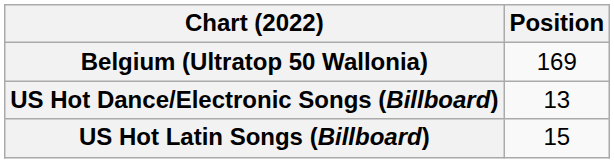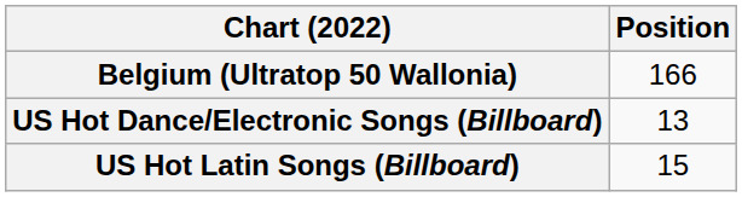 <table class="wikitable sortable plainrowheaders" style="text-align:center">
 <tr>
 <th scope="col">Chart (2022)</th>
 <th scope="col">Position</th>
 </tr>
 <tr>
 <th scope="row">Belgium (Ultratop 50 Wallonia)</th>
-<td>169</td>
+<td>166</td>
 </tr>
 <tr>
 <th scope="row">US Hot Dance/Electronic Songs (<em>Billboard</em>)</th>
 <td>13</td>
 </tr>
 <tr>
 <th scope="row">US Hot Latin Songs (<em>Billboard</em>)</th>
 <td>15</td>
 </tr>
 </table>
